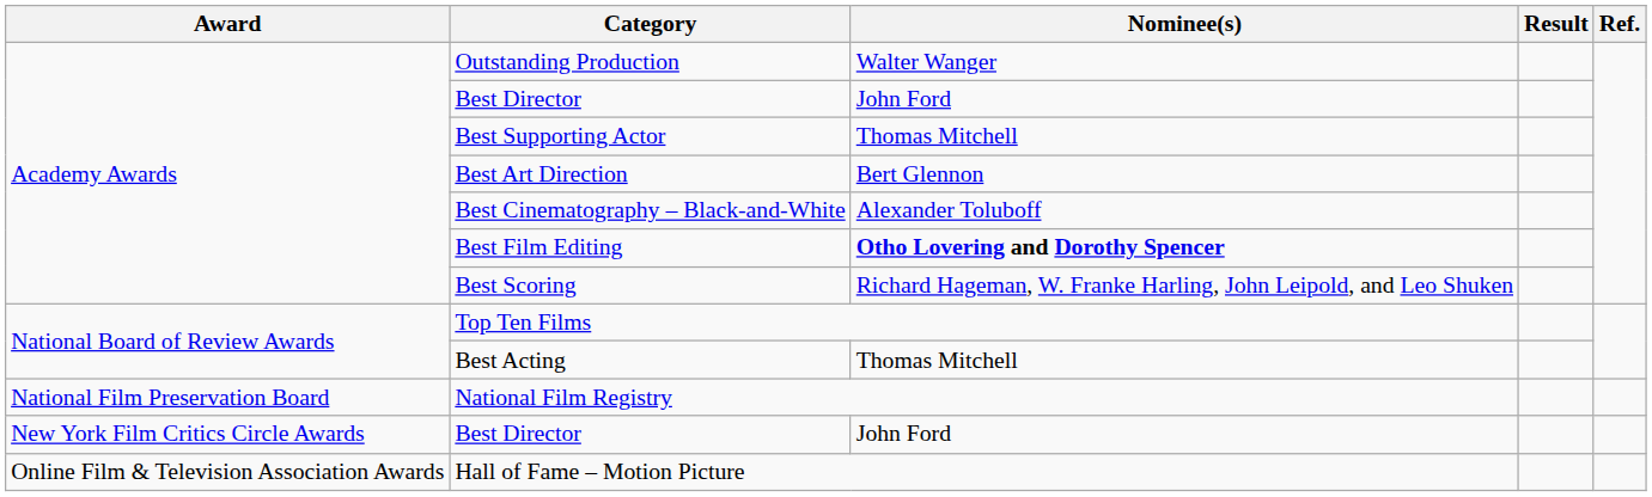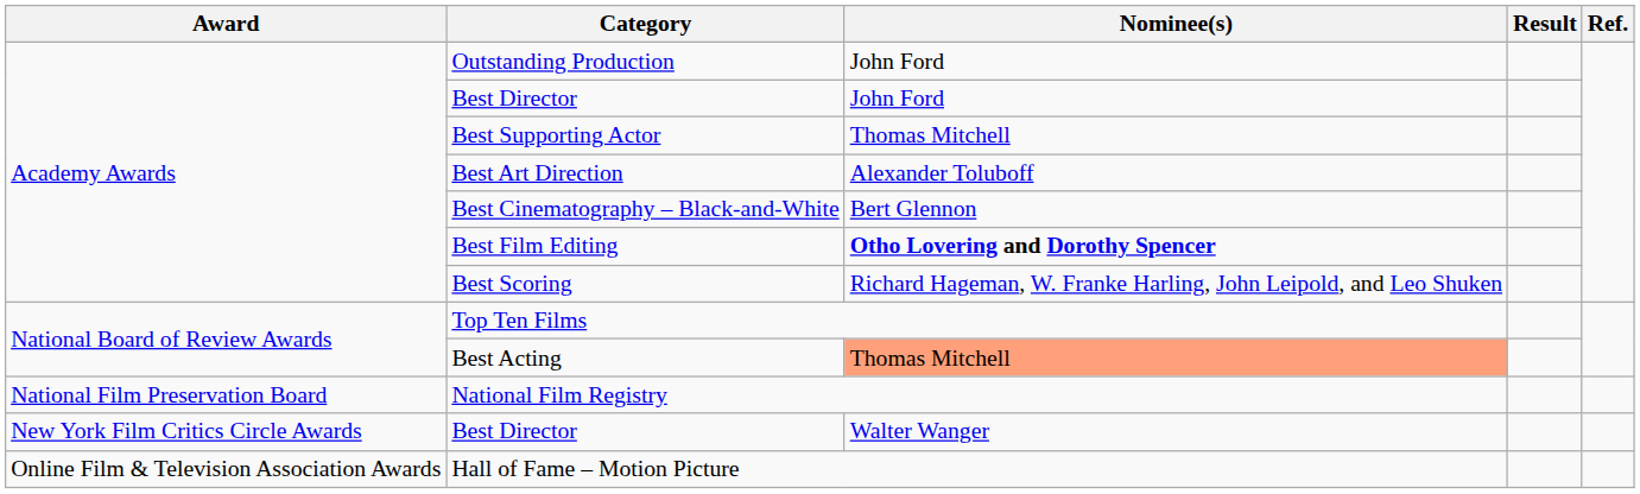 <table class="wikitable plainrowheaders">
 <tr>
 <th>Award</th>
 <th>Category</th>
 <th>Nominee(s)</th>
 <th>Result</th>
 <th>Ref.</th>
 </tr>
 <tr>
 <td rowspan="7"><a href='#'>Academy Awards</a></td>
 <td><a href='#'>Outstanding Production</a></td>
-<td><a href='#'>Walter Wanger</a></td>
+<td>John Ford</td>
 <td></td>
 <td align="center" rowspan="7"></td>
 </tr>
 <tr>
 <td><a href='#'>Best Director</a></td>
 <td><a href='#'>John Ford</a></td>
 <td></td>
 </tr>
 <tr>
 <td><a href='#'>Best Supporting Actor</a></td>
 <td><a href='#'>Thomas Mitchell</a></td>
 <td></td>
 </tr>
 <tr>
 <td><a href='#'>Best Art Direction</a></td>
-<td><a href='#'>Bert Glennon</a></td>
+<td><a href='#'>Alexander Toluboff</a></td>
 <td></td>
 </tr>
 <tr>
 <td><a href='#'>Best Cinematography – Black-and-White</a></td>
-<td><a href='#'>Alexander Toluboff</a></td>
+<td><a href='#'>Bert Glennon</a></td>
 <td></td>
 </tr>
 <tr>
 <td><a href='#'>Best Film Editing</a></td>
 <td><strong><a href='#'>Otho Lovering</a> and <a href='#'>Dorothy Spencer</a></strong></td>
 <td></td>
 </tr>
 <tr>
 <td><a href='#'>Best Scoring</a></td>
 <td><a href='#'>Richard Hageman</a>, <a href='#'>W. Franke Harling</a>, <a href='#'>John Leipold</a>, and <a href='#'>Leo Shuken</a></td>
 <td></td>
 </tr>
 <tr>
 <td rowspan="2"><a href='#'>National Board of Review Awards</a></td>
 <td colspan="2"><a href='#'>Top Ten Films</a></td>
 <td></td>
 <td align="center" rowspan="2"></td>
 </tr>
 <tr>
 <td>Best Acting</td>
-<td>Thomas Mitchell</td>
+<td style="background: lightsalmon;">Thomas Mitchell</td>
 <td></td>
 </tr>
 <tr>
 <td><a href='#'>National Film Preservation Board</a></td>
 <td colspan="2"><a href='#'>National Film Registry</a></td>
 <td></td>
 <td align="center"></td>
 </tr>
 <tr>
 <td><a href='#'>New York Film Critics Circle Awards</a></td>
 <td><a href='#'>Best Director</a></td>
-<td>John Ford</td>
+<td><a href='#'>Walter Wanger</a></td>
 <td></td>
 <td align="center"></td>
 </tr>
 <tr>
 <td>Online Film & Television Association Awards</td>
 <td colspan="2">Hall of Fame – Motion Picture</td>
 <td></td>
 <td align="center"></td>
 </tr>
 </table>
